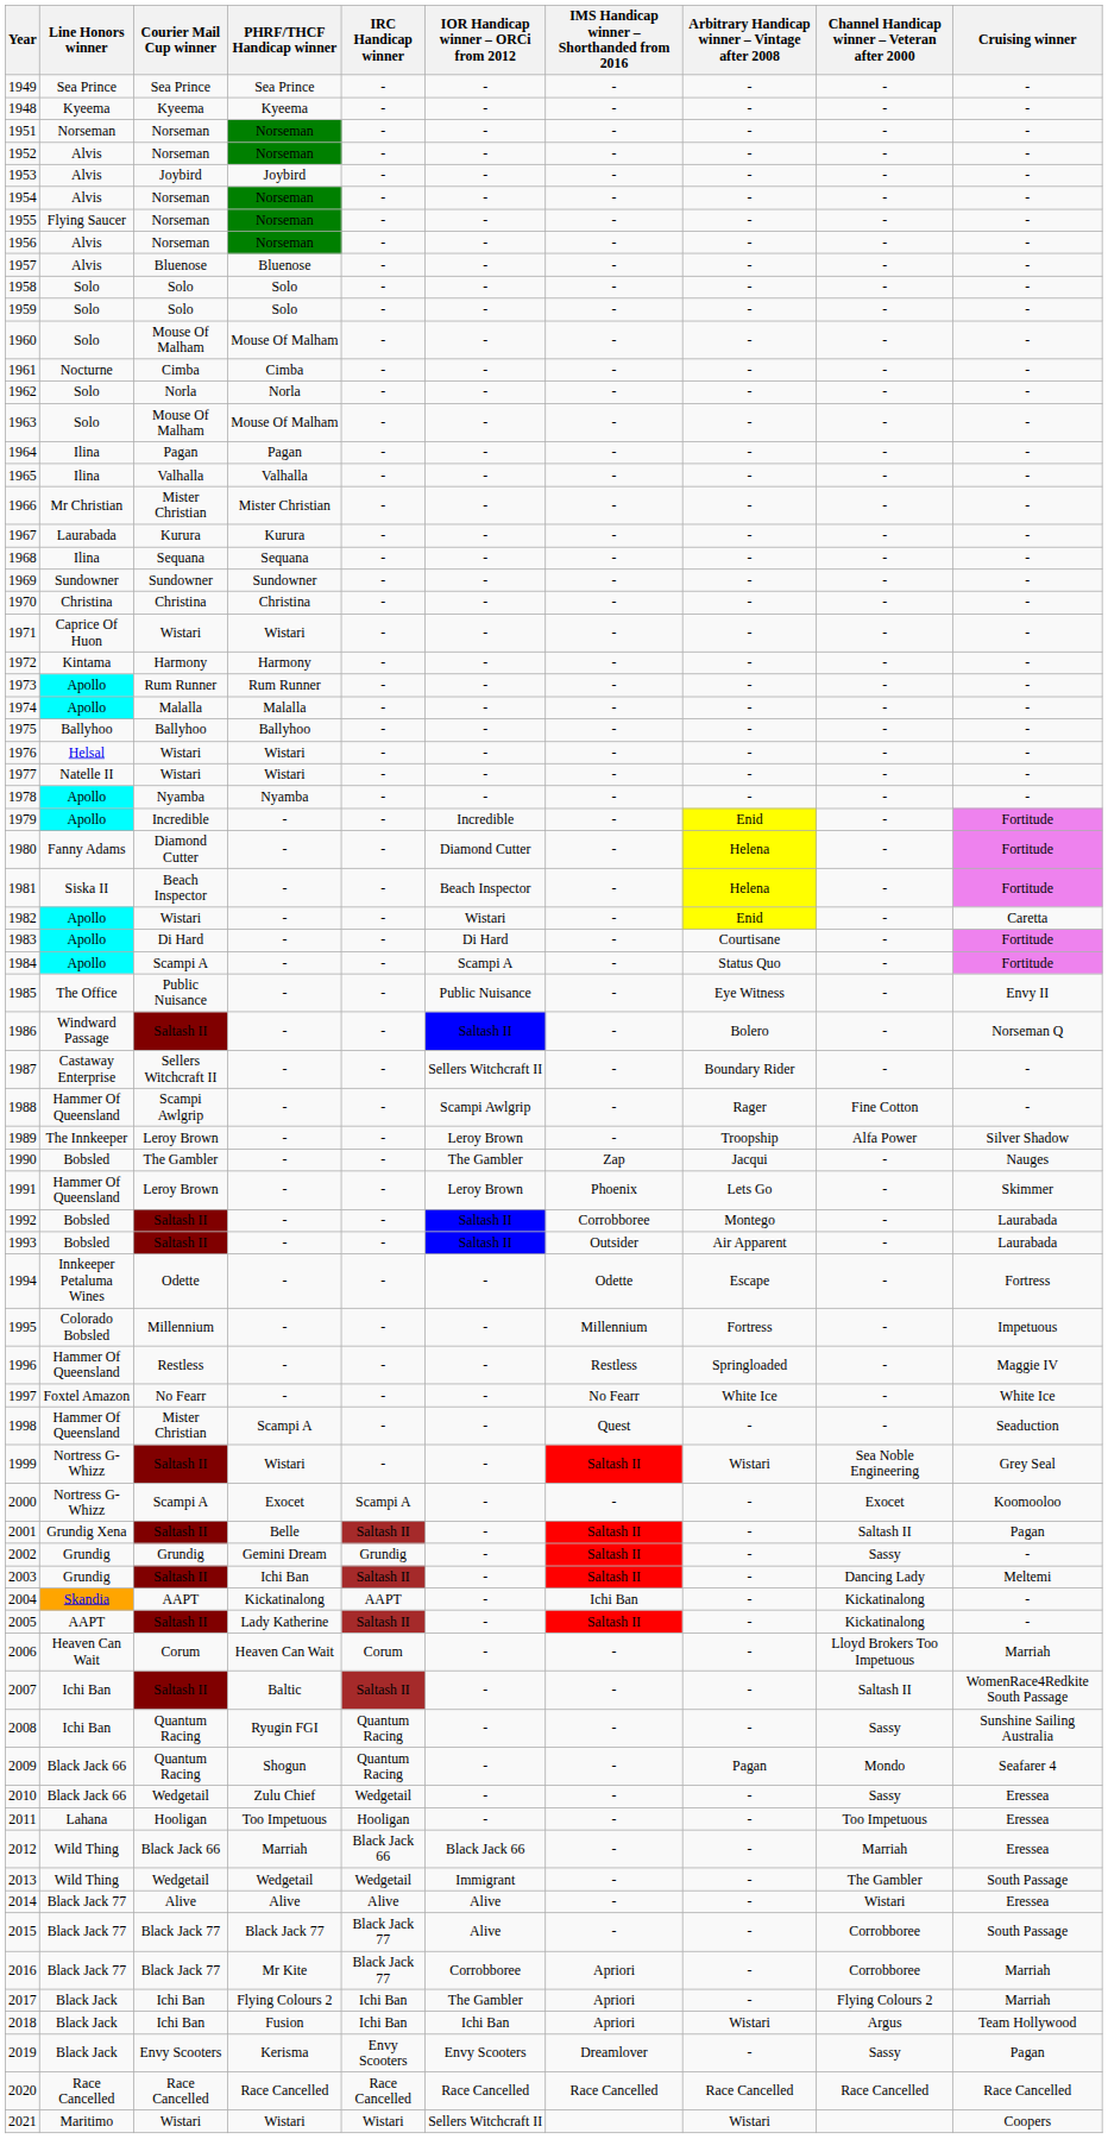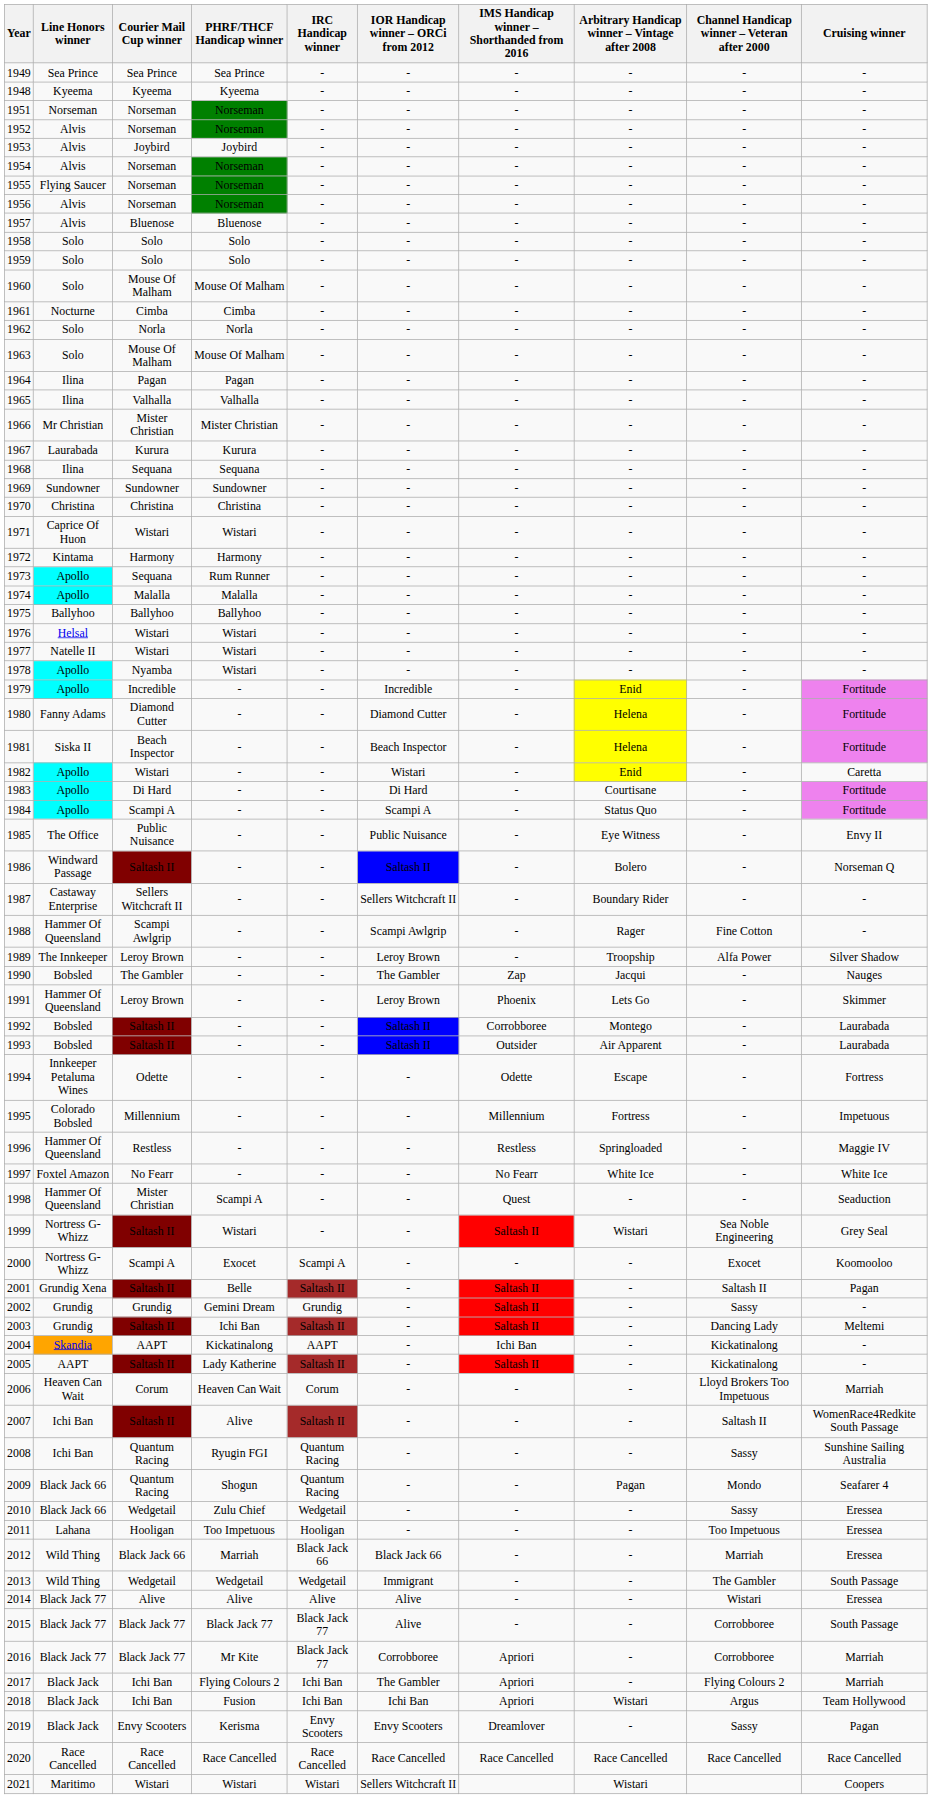 <table class="wikitable" style="text-align:center" align="center">
 <tr>
 <th rowspan=1>Year</th>
 <th rowspan=1>Line Honors winner</th>
 <th rowspan=1>Courier Mail Cup winner</th>
 <th rowspan="1">PHRF/THCF Handicap winner</th>
 <th rowspan="1">IRC Handicap winner</th>
 <th rowspan="1">IOR Handicap winner – ORCi from 2012</th>
 <th rowspan="1">IMS Handicap winner – Shorthanded from 2016</th>
 <th rowspan="1">Arbitrary Handicap winner – Vintage after 2008</th>
 <th rowspan="1">Channel Handicap winner – Veteran after 2000</th>
 <th rowspan="1">Cruising winner</th>
 </tr>
 <tr>
 <td>1949</td>
 <td>Sea Prince</td>
 <td>Sea Prince</td>
 <td>Sea Prince</td>
 <td>-</td>
 <td>-</td>
 <td>-</td>
 <td>-</td>
 <td>-</td>
 <td>-</td>
 </tr>
 <tr>
 <td>1948</td>
 <td>Kyeema</td>
 <td>Kyeema</td>
 <td>Kyeema</td>
 <td>-</td>
 <td>-</td>
 <td>-</td>
 <td>-</td>
 <td>-</td>
 <td>-</td>
 </tr>
 <tr>
 <td>1951</td>
 <td>Norseman</td>
 <td>Norseman</td>
 <td style="background:green;">Norseman</td>
 <td>-</td>
 <td>-</td>
 <td>-</td>
 <td>-</td>
 <td>-</td>
 <td>-</td>
 </tr>
 <tr>
 <td>1952</td>
 <td>Alvis</td>
 <td>Norseman</td>
 <td style="background:green;">Norseman</td>
 <td>-</td>
 <td>-</td>
 <td>-</td>
 <td>-</td>
 <td>-</td>
 <td>-</td>
 </tr>
 <tr>
 <td>1953</td>
 <td>Alvis</td>
 <td>Joybird</td>
 <td>Joybird</td>
 <td>-</td>
 <td>-</td>
 <td>-</td>
 <td>-</td>
 <td>-</td>
 <td>-</td>
 </tr>
 <tr>
 <td>1954</td>
 <td>Alvis</td>
 <td>Norseman</td>
 <td style="background:green;">Norseman</td>
 <td>-</td>
 <td>-</td>
 <td>-</td>
 <td>-</td>
 <td>-</td>
 <td>-</td>
 </tr>
 <tr>
 <td>1955</td>
 <td>Flying Saucer</td>
 <td>Norseman</td>
 <td style="background:green;">Norseman</td>
 <td>-</td>
 <td>-</td>
 <td>-</td>
 <td>-</td>
 <td>-</td>
 <td>-</td>
 </tr>
 <tr>
 <td>1956</td>
 <td>Alvis</td>
 <td>Norseman</td>
 <td style="background:green;">Norseman</td>
 <td>-</td>
 <td>-</td>
 <td>-</td>
 <td>-</td>
 <td>-</td>
 <td>-</td>
 </tr>
 <tr>
 <td>1957</td>
 <td>Alvis</td>
 <td>Bluenose</td>
 <td>Bluenose</td>
 <td>-</td>
 <td>-</td>
 <td>-</td>
 <td>-</td>
 <td>-</td>
 <td>-</td>
 </tr>
 <tr>
 <td>1958</td>
 <td>Solo</td>
 <td>Solo</td>
 <td>Solo</td>
 <td>-</td>
 <td>-</td>
 <td>-</td>
 <td>-</td>
 <td>-</td>
 <td>-</td>
 </tr>
 <tr>
 <td>1959</td>
 <td>Solo</td>
 <td>Solo</td>
 <td>Solo</td>
 <td>-</td>
 <td>-</td>
 <td>-</td>
 <td>-</td>
 <td>-</td>
 <td>-</td>
 </tr>
 <tr>
 <td>1960</td>
 <td>Solo</td>
 <td>Mouse Of Malham</td>
 <td>Mouse Of Malham</td>
 <td>-</td>
 <td>-</td>
 <td>-</td>
 <td>-</td>
 <td>-</td>
 <td>-</td>
 </tr>
 <tr>
 <td>1961</td>
 <td>Nocturne</td>
 <td>Cimba</td>
 <td>Cimba</td>
 <td>-</td>
 <td>-</td>
 <td>-</td>
 <td>-</td>
 <td>-</td>
 <td>-</td>
 </tr>
 <tr>
 <td>1962</td>
 <td>Solo</td>
 <td>Norla</td>
 <td>Norla</td>
 <td>-</td>
 <td>-</td>
 <td>-</td>
 <td>-</td>
 <td>-</td>
 <td>-</td>
 </tr>
 <tr>
 <td>1963</td>
 <td>Solo</td>
 <td>Mouse Of Malham</td>
 <td>Mouse Of Malham</td>
 <td>-</td>
 <td>-</td>
 <td>-</td>
 <td>-</td>
 <td>-</td>
 <td>-</td>
 </tr>
 <tr>
 <td>1964</td>
 <td>Ilina</td>
 <td>Pagan</td>
 <td>Pagan</td>
 <td>-</td>
 <td>-</td>
 <td>-</td>
 <td>-</td>
 <td>-</td>
 <td>-</td>
 </tr>
 <tr>
 <td>1965</td>
 <td>Ilina</td>
 <td>Valhalla</td>
 <td>Valhalla</td>
 <td>-</td>
 <td>-</td>
 <td>-</td>
 <td>-</td>
 <td>-</td>
 <td>-</td>
 </tr>
 <tr>
 <td>1966</td>
 <td>Mr Christian</td>
 <td>Mister Christian</td>
 <td>Mister Christian</td>
 <td>-</td>
 <td>-</td>
 <td>-</td>
 <td>-</td>
 <td>-</td>
 <td>-</td>
 </tr>
 <tr>
 <td>1967</td>
 <td>Laurabada</td>
 <td>Kurura</td>
 <td>Kurura</td>
 <td>-</td>
 <td>-</td>
 <td>-</td>
 <td>-</td>
 <td>-</td>
 <td>-</td>
 </tr>
 <tr>
 <td>1968</td>
 <td>Ilina</td>
 <td>Sequana</td>
 <td>Sequana</td>
 <td>-</td>
 <td>-</td>
 <td>-</td>
 <td>-</td>
 <td>-</td>
 <td>-</td>
 </tr>
 <tr>
 <td>1969</td>
 <td>Sundowner</td>
 <td>Sundowner</td>
 <td>Sundowner</td>
 <td>-</td>
 <td>-</td>
 <td>-</td>
 <td>-</td>
 <td>-</td>
 <td>-</td>
 </tr>
 <tr>
 <td>1970</td>
 <td>Christina</td>
 <td>Christina</td>
 <td>Christina</td>
 <td>-</td>
 <td>-</td>
 <td>-</td>
 <td>-</td>
 <td>-</td>
 <td>-</td>
 </tr>
 <tr>
 <td>1971</td>
 <td>Caprice Of Huon</td>
 <td>Wistari</td>
 <td>Wistari</td>
 <td>-</td>
 <td>-</td>
 <td>-</td>
 <td>-</td>
 <td>-</td>
 <td>-</td>
 </tr>
 <tr>
 <td>1972</td>
 <td>Kintama</td>
 <td>Harmony</td>
 <td>Harmony</td>
 <td>-</td>
 <td>-</td>
 <td>-</td>
 <td>-</td>
 <td>-</td>
 <td>-</td>
 </tr>
 <tr>
 <td>1973</td>
 <td style="background:aqua;">Apollo</td>
-<td>Rum Runner</td>
+<td>Sequana</td>
 <td>Rum Runner</td>
 <td>-</td>
 <td>-</td>
 <td>-</td>
 <td>-</td>
 <td>-</td>
 <td>-</td>
 </tr>
 <tr>
 <td>1974</td>
 <td style="background:aqua;">Apollo</td>
 <td>Malalla</td>
 <td>Malalla</td>
 <td>-</td>
 <td>-</td>
 <td>-</td>
 <td>-</td>
 <td>-</td>
 <td>-</td>
 </tr>
 <tr>
 <td>1975</td>
 <td>Ballyhoo</td>
 <td>Ballyhoo</td>
 <td>Ballyhoo</td>
 <td>-</td>
 <td>-</td>
 <td>-</td>
 <td>-</td>
 <td>-</td>
 <td>-</td>
 </tr>
 <tr>
 <td>1976</td>
 <td><a href='#'>Helsal</a></td>
 <td>Wistari</td>
 <td>Wistari</td>
 <td>-</td>
 <td>-</td>
 <td>-</td>
 <td>-</td>
 <td>-</td>
 <td>-</td>
 </tr>
 <tr>
 <td>1977</td>
 <td>Natelle II</td>
 <td>Wistari</td>
 <td>Wistari</td>
 <td>-</td>
 <td>-</td>
 <td>-</td>
 <td>-</td>
 <td>-</td>
 <td>-</td>
 </tr>
 <tr>
 <td>1978</td>
 <td style="background:aqua;">Apollo</td>
 <td>Nyamba</td>
-<td>Nyamba</td>
+<td>Wistari</td>
 <td>-</td>
 <td>-</td>
 <td>-</td>
 <td>-</td>
 <td>-</td>
 <td>-</td>
 </tr>
 <tr>
 <td>1979</td>
 <td style="background:aqua;">Apollo</td>
 <td>Incredible</td>
 <td>-</td>
 <td>-</td>
 <td>Incredible</td>
 <td>-</td>
 <td style="background:yellow;">Enid</td>
 <td>-</td>
 <td style="background:violet;">Fortitude</td>
 </tr>
 <tr>
 <td>1980</td>
 <td>Fanny Adams</td>
 <td>Diamond Cutter</td>
 <td>-</td>
 <td>-</td>
 <td>Diamond Cutter</td>
 <td>-</td>
 <td style="background:yellow;">Helena</td>
 <td>-</td>
 <td style="background:violet;">Fortitude</td>
 </tr>
 <tr>
 <td>1981</td>
 <td>Siska II</td>
 <td>Beach Inspector</td>
 <td>-</td>
 <td>-</td>
 <td>Beach Inspector</td>
 <td>-</td>
 <td style="background:yellow;">Helena</td>
 <td>-</td>
 <td style="background:violet;">Fortitude</td>
 </tr>
 <tr>
 <td>1982</td>
 <td style="background:aqua;">Apollo</td>
 <td>Wistari</td>
 <td>-</td>
 <td>-</td>
 <td>Wistari</td>
 <td>-</td>
 <td style="background:yellow;">Enid</td>
 <td>-</td>
 <td>Caretta</td>
 </tr>
 <tr>
 <td>1983</td>
 <td style="background:aqua;">Apollo</td>
 <td>Di Hard</td>
 <td>-</td>
 <td>-</td>
 <td>Di Hard</td>
 <td>-</td>
 <td>Courtisane</td>
 <td>-</td>
 <td style="background:violet;">Fortitude</td>
 </tr>
 <tr>
 <td>1984</td>
 <td style="background:aqua;">Apollo</td>
 <td>Scampi A</td>
 <td>-</td>
 <td>-</td>
 <td>Scampi A</td>
 <td>-</td>
 <td>Status Quo</td>
 <td>-</td>
 <td style="background:violet;">Fortitude</td>
 </tr>
 <tr>
 <td>1985</td>
 <td>The Office</td>
 <td>Public Nuisance</td>
 <td>-</td>
 <td>-</td>
 <td>Public Nuisance</td>
 <td>-</td>
 <td>Eye Witness</td>
 <td>-</td>
 <td>Envy II</td>
 </tr>
 <tr>
 <td>1986</td>
 <td>Windward Passage</td>
 <td style="background:maroon;">Saltash II</td>
 <td>-</td>
 <td>-</td>
 <td style="background:blue;">Saltash II</td>
 <td>-</td>
 <td>Bolero</td>
 <td>-</td>
 <td>Norseman Q</td>
 </tr>
 <tr>
 <td>1987</td>
 <td>Castaway Enterprise</td>
 <td>Sellers Witchcraft II</td>
 <td>-</td>
 <td>-</td>
 <td>Sellers Witchcraft II</td>
 <td>-</td>
 <td>Boundary Rider</td>
 <td>-</td>
 <td>-</td>
 </tr>
 <tr>
 <td>1988</td>
 <td>Hammer Of Queensland</td>
 <td>Scampi Awlgrip</td>
 <td>-</td>
 <td>-</td>
 <td>Scampi Awlgrip</td>
 <td>-</td>
 <td>Rager</td>
 <td>Fine Cotton</td>
 <td>-</td>
 </tr>
 <tr>
 <td>1989</td>
 <td>The Innkeeper</td>
 <td>Leroy Brown</td>
 <td>-</td>
 <td>-</td>
 <td>Leroy Brown</td>
 <td>-</td>
 <td>Troopship</td>
 <td>Alfa Power</td>
 <td>Silver Shadow</td>
 </tr>
 <tr>
 <td>1990</td>
 <td>Bobsled</td>
 <td>The Gambler</td>
 <td>-</td>
 <td>-</td>
 <td>The Gambler</td>
 <td>Zap</td>
 <td>Jacqui</td>
 <td>-</td>
 <td>Nauges</td>
 </tr>
 <tr>
 <td>1991</td>
 <td>Hammer Of Queensland</td>
 <td>Leroy Brown</td>
 <td>-</td>
 <td>-</td>
 <td>Leroy Brown</td>
 <td>Phoenix</td>
 <td>Lets Go</td>
 <td>-</td>
 <td>Skimmer</td>
 </tr>
 <tr>
 <td>1992</td>
 <td>Bobsled</td>
 <td style="background:maroon;">Saltash II</td>
 <td>-</td>
 <td>-</td>
 <td style="background:blue;">Saltash II</td>
 <td>Corrobboree</td>
 <td>Montego</td>
 <td>-</td>
 <td>Laurabada</td>
 </tr>
 <tr>
 <td>1993</td>
 <td>Bobsled</td>
 <td style="background:maroon;">Saltash II</td>
 <td>-</td>
 <td>-</td>
 <td style="background:blue;">Saltash II</td>
 <td>Outsider</td>
 <td>Air Apparent</td>
 <td>-</td>
 <td>Laurabada</td>
 </tr>
 <tr>
 <td>1994</td>
 <td>Innkeeper Petaluma Wines</td>
 <td>Odette</td>
 <td>-</td>
 <td>-</td>
 <td>-</td>
 <td>Odette</td>
 <td>Escape</td>
 <td>-</td>
 <td>Fortress</td>
 </tr>
 <tr>
 <td>1995</td>
 <td>Colorado Bobsled</td>
 <td>Millennium</td>
 <td>-</td>
 <td>-</td>
 <td>-</td>
 <td>Millennium</td>
 <td>Fortress</td>
 <td>-</td>
 <td>Impetuous</td>
 </tr>
 <tr>
 <td>1996</td>
 <td>Hammer Of Queensland</td>
 <td>Restless</td>
 <td>-</td>
 <td>-</td>
 <td>-</td>
 <td>Restless</td>
 <td>Springloaded</td>
 <td>-</td>
 <td>Maggie IV</td>
 </tr>
 <tr>
 <td>1997</td>
 <td>Foxtel Amazon</td>
 <td>No Fearr</td>
 <td>-</td>
 <td>-</td>
 <td>-</td>
 <td>No Fearr</td>
 <td>White Ice</td>
 <td>-</td>
 <td>White Ice</td>
 </tr>
 <tr>
 <td>1998</td>
 <td>Hammer Of Queensland</td>
 <td>Mister Christian</td>
 <td>Scampi A</td>
 <td>-</td>
 <td>-</td>
 <td>Quest</td>
 <td>-</td>
 <td>-</td>
 <td>Seaduction</td>
 </tr>
 <tr>
 <td>1999</td>
 <td>Nortress G-Whizz</td>
 <td style="background:maroon;">Saltash II</td>
 <td>Wistari</td>
 <td>-</td>
 <td>-</td>
 <td style="background:red;">Saltash II</td>
 <td>Wistari</td>
 <td>Sea Noble Engineering</td>
 <td>Grey Seal</td>
 </tr>
 <tr>
 <td>2000</td>
 <td>Nortress G-Whizz</td>
 <td>Scampi A</td>
 <td>Exocet</td>
 <td>Scampi A</td>
 <td>-</td>
 <td>-</td>
 <td>-</td>
 <td>Exocet</td>
 <td>Koomooloo</td>
 </tr>
 <tr>
 <td>2001</td>
 <td>Grundig Xena</td>
 <td style="background:maroon;">Saltash II</td>
 <td>Belle</td>
 <td style="background:brown;">Saltash II</td>
 <td>-</td>
 <td style="background:red;">Saltash II</td>
 <td>-</td>
 <td>Saltash II</td>
 <td>Pagan</td>
 </tr>
 <tr>
 <td>2002</td>
 <td>Grundig</td>
 <td>Grundig</td>
 <td>Gemini Dream</td>
 <td>Grundig</td>
 <td>-</td>
 <td style="background:red;">Saltash II</td>
 <td>-</td>
 <td>Sassy</td>
 <td>-</td>
 </tr>
 <tr>
 <td>2003</td>
 <td>Grundig</td>
 <td style="background:maroon;">Saltash II</td>
 <td>Ichi Ban</td>
 <td style="background:brown;">Saltash II</td>
 <td>-</td>
 <td style="background:red;">Saltash II</td>
 <td>-</td>
 <td>Dancing Lady</td>
 <td>Meltemi</td>
 </tr>
 <tr>
 <td>2004</td>
 <td style="background:orange;"><a href='#'>Skandia</a></td>
 <td>AAPT</td>
 <td>Kickatinalong</td>
 <td>AAPT</td>
 <td>-</td>
 <td>Ichi Ban</td>
 <td>-</td>
 <td>Kickatinalong</td>
 <td>-</td>
 </tr>
 <tr>
 <td>2005</td>
 <td>AAPT</td>
 <td style="background:maroon;">Saltash II</td>
 <td>Lady Katherine</td>
 <td style="background:brown;">Saltash II</td>
 <td>-</td>
 <td style="background:red;">Saltash II</td>
 <td>-</td>
 <td>Kickatinalong</td>
 <td>-</td>
 </tr>
 <tr>
 <td>2006</td>
 <td>Heaven Can Wait</td>
 <td>Corum</td>
 <td>Heaven Can Wait</td>
 <td>Corum</td>
 <td>-</td>
 <td>-</td>
 <td>-</td>
 <td>Lloyd Brokers Too Impetuous</td>
 <td>Marriah</td>
 </tr>
 <tr>
 <td>2007</td>
 <td>Ichi Ban</td>
 <td style="background:maroon;">Saltash II</td>
-<td>Baltic</td>
+<td>Alive</td>
 <td style="background:brown;">Saltash II</td>
 <td>-</td>
 <td>-</td>
 <td>-</td>
 <td>Saltash II</td>
 <td>WomenRace4Redkite South Passage</td>
 </tr>
 <tr>
 <td>2008</td>
 <td>Ichi Ban</td>
 <td>Quantum Racing</td>
 <td>Ryugin FGI</td>
 <td>Quantum Racing</td>
 <td>-</td>
 <td>-</td>
 <td>-</td>
 <td>Sassy</td>
 <td>Sunshine Sailing Australia</td>
 </tr>
 <tr>
 <td>2009</td>
 <td>Black Jack 66</td>
 <td>Quantum Racing</td>
 <td>Shogun</td>
 <td>Quantum Racing</td>
 <td>-</td>
 <td>-</td>
 <td>Pagan</td>
 <td>Mondo</td>
 <td>Seafarer 4</td>
 </tr>
 <tr>
 <td>2010</td>
 <td>Black Jack 66</td>
 <td>Wedgetail</td>
 <td>Zulu Chief</td>
 <td>Wedgetail</td>
 <td>-</td>
 <td>-</td>
 <td>-</td>
 <td>Sassy</td>
 <td>Eressea</td>
 </tr>
 <tr>
 <td>2011</td>
 <td>Lahana</td>
 <td>Hooligan</td>
 <td>Too Impetuous</td>
 <td>Hooligan</td>
 <td>-</td>
 <td>-</td>
 <td>-</td>
 <td>Too Impetuous</td>
 <td>Eressea</td>
 </tr>
 <tr>
 <td>2012</td>
 <td>Wild Thing</td>
 <td>Black Jack 66</td>
 <td>Marriah</td>
 <td>Black Jack 66</td>
 <td>Black Jack 66</td>
 <td>-</td>
 <td>-</td>
 <td>Marriah</td>
 <td>Eressea</td>
 </tr>
 <tr>
 <td>2013</td>
 <td>Wild Thing</td>
 <td>Wedgetail</td>
 <td>Wedgetail</td>
 <td>Wedgetail</td>
 <td>Immigrant</td>
 <td>-</td>
 <td>-</td>
 <td>The Gambler</td>
 <td>South Passage</td>
 </tr>
 <tr>
 <td>2014</td>
 <td>Black Jack 77</td>
 <td>Alive</td>
 <td>Alive</td>
 <td>Alive</td>
 <td>Alive</td>
 <td>-</td>
 <td>-</td>
 <td>Wistari</td>
 <td>Eressea</td>
 </tr>
 <tr>
 <td>2015</td>
 <td>Black Jack 77</td>
 <td>Black Jack 77</td>
 <td>Black Jack 77</td>
 <td>Black Jack 77</td>
 <td>Alive</td>
 <td>-</td>
 <td>-</td>
 <td>Corrobboree</td>
 <td>South Passage</td>
 </tr>
 <tr>
 <td>2016</td>
 <td>Black Jack 77</td>
 <td>Black Jack 77</td>
 <td>Mr Kite</td>
 <td>Black Jack 77</td>
 <td>Corrobboree</td>
 <td>Apriori</td>
 <td>-</td>
 <td>Corrobboree</td>
 <td>Marriah</td>
 </tr>
 <tr>
 <td>2017</td>
 <td>Black Jack</td>
 <td>Ichi Ban</td>
 <td>Flying Colours 2</td>
 <td>Ichi Ban</td>
 <td>The Gambler</td>
 <td>Apriori</td>
 <td>-</td>
 <td>Flying Colours 2</td>
 <td>Marriah</td>
 </tr>
 <tr>
 <td>2018</td>
 <td>Black Jack</td>
 <td>Ichi Ban</td>
 <td>Fusion</td>
 <td>Ichi Ban</td>
 <td>Ichi Ban</td>
 <td>Apriori</td>
 <td>Wistari</td>
 <td>Argus</td>
 <td>Team Hollywood</td>
 </tr>
 <tr>
 <td>2019</td>
 <td>Black Jack</td>
 <td>Envy Scooters</td>
 <td>Kerisma</td>
 <td>Envy Scooters</td>
 <td>Envy Scooters</td>
 <td>Dreamlover</td>
 <td>-</td>
 <td>Sassy</td>
 <td>Pagan</td>
 </tr>
 <tr>
 <td>2020</td>
 <td>Race Cancelled</td>
 <td>Race Cancelled</td>
 <td>Race Cancelled</td>
 <td>Race Cancelled</td>
 <td>Race Cancelled</td>
 <td>Race Cancelled</td>
 <td>Race Cancelled</td>
 <td>Race Cancelled</td>
 <td>Race Cancelled</td>
 </tr>
 <tr>
 <td>2021</td>
 <td>Maritimo</td>
 <td>Wistari</td>
 <td>Wistari</td>
 <td>Wistari</td>
 <td>Sellers Witchcraft II</td>
 <td></td>
 <td>Wistari</td>
 <td></td>
 <td>Coopers</td>
 </tr>
 </table>
